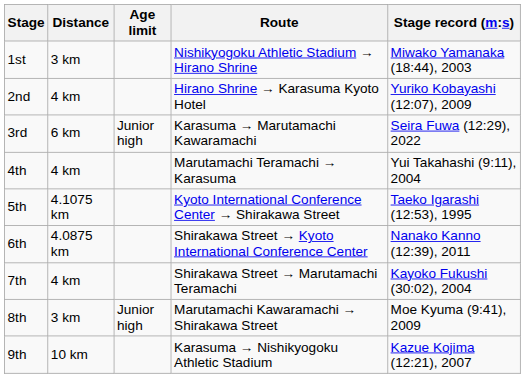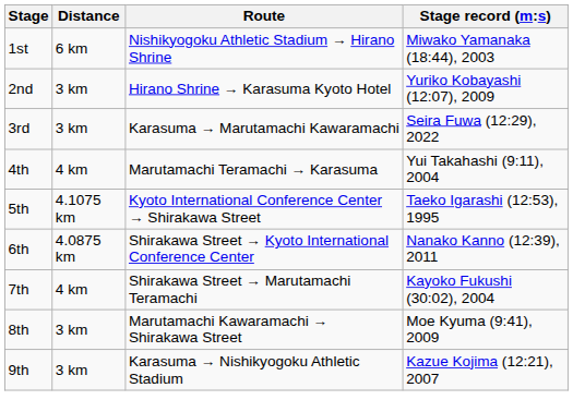 <table class=wikitable>
 <tr>
 <th>Stage</th>
 <th>Distance</th>
-<th>Age limit</th>
 <th>Route</th>
 <th>Stage record (<a href='#'>m</a>:<a href='#'>s</a>)</th>
 </tr>
 <tr>
 <td>1st</td>
-<td>3 km</td>
-<td></td>
+<td>6 km</td>
 <td><a href='#'>Nishikyogoku Athletic Stadium</a> → <a href='#'>Hirano Shrine</a></td>
 <td><a href='#'>Miwako Yamanaka</a> (18:44), 2003</td>
 </tr>
 <tr>
 <td>2nd</td>
-<td>4 km</td>
-<td></td>
+<td>3 km</td>
 <td><a href='#'>Hirano Shrine</a> → Karasuma Kyoto Hotel</td>
 <td><a href='#'>Yuriko Kobayashi</a> (12:07), 2009</td>
 </tr>
 <tr>
 <td>3rd</td>
-<td>6 km</td>
-<td>Junior high</td>
+<td>3 km</td>
 <td>Karasuma → Marutamachi Kawaramachi</td>
 <td><a href='#'>Seira Fuwa</a> (12:29), 2022</td>
 </tr>
 <tr>
 <td>4th</td>
 <td>4 km</td>
-<td></td>
 <td>Marutamachi Teramachi → Karasuma</td>
 <td>Yui Takahashi (9:11), 2004</td>
 </tr>
 <tr>
 <td>5th</td>
 <td>4.1075 km</td>
-<td></td>
 <td><a href='#'>Kyoto International Conference Center</a> → Shirakawa Street</td>
 <td><a href='#'>Taeko Igarashi</a> (12:53), 1995</td>
 </tr>
 <tr>
 <td>6th</td>
 <td>4.0875 km</td>
-<td></td>
 <td>Shirakawa Street → <a href='#'>Kyoto International Conference Center</a></td>
 <td><a href='#'>Nanako Kanno</a> (12:39), 2011</td>
 </tr>
 <tr>
 <td>7th</td>
 <td>4 km</td>
-<td></td>
 <td>Shirakawa Street → Marutamachi Teramachi</td>
 <td><a href='#'>Kayoko Fukushi</a> (30:02), 2004</td>
 </tr>
 <tr>
 <td>8th</td>
 <td>3 km</td>
-<td>Junior high</td>
 <td>Marutamachi Kawaramachi → Shirakawa Street</td>
 <td>Moe Kyuma (9:41), 2009</td>
 </tr>
 <tr>
 <td>9th</td>
-<td>10 km</td>
-<td></td>
+<td>3 km</td>
 <td>Karasuma → Nishikyogoku Athletic Stadium</td>
 <td><a href='#'>Kazue Kojima</a> (12:21), 2007</td>
 </tr>
 </table>
